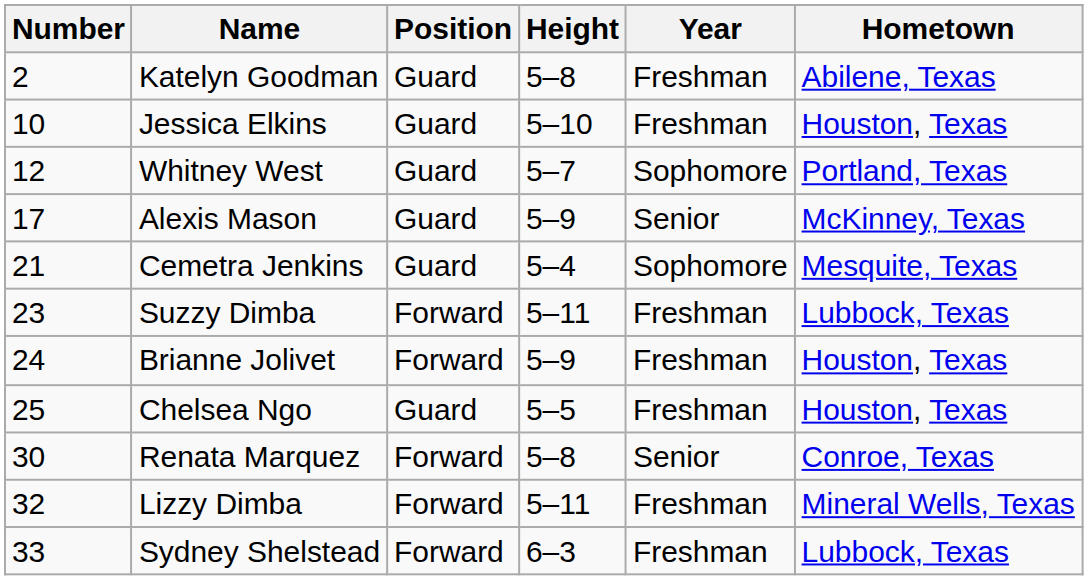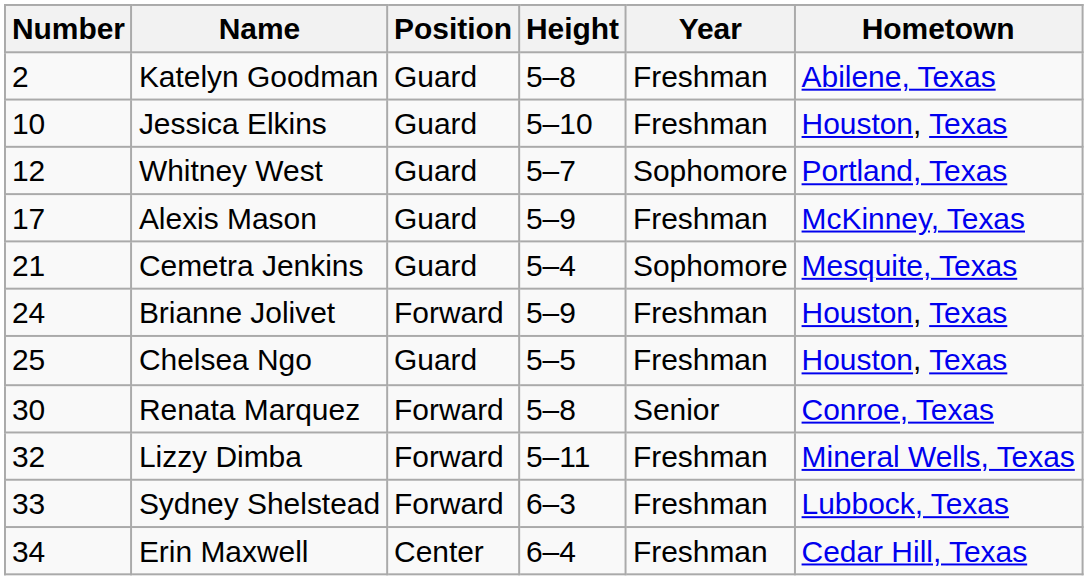 <table class="wikitable" style="font-size: 95%;">
 <tr>
 <th>Number</th>
 <th>Name</th>
 <th>Position</th>
 <th>Height</th>
 <th>Year</th>
 <th>Hometown</th>
 </tr>
 <tr>
 <td>2</td>
 <td>Katelyn Goodman</td>
 <td>Guard</td>
 <td>5–8</td>
 <td>Freshman</td>
 <td><a href='#'>Abilene, Texas</a></td>
 </tr>
 <tr>
 <td>10</td>
 <td>Jessica Elkins</td>
 <td>Guard</td>
 <td>5–10</td>
 <td>Freshman</td>
 <td><a href='#'>Houston</a>, <a href='#'>Texas</a></td>
 </tr>
 <tr>
 <td>12</td>
 <td>Whitney West</td>
 <td>Guard</td>
 <td>5–7</td>
 <td>Sophomore</td>
 <td><a href='#'>Portland, Texas</a></td>
 </tr>
 <tr>
 <td>17</td>
 <td>Alexis Mason</td>
 <td>Guard</td>
 <td>5–9</td>
-<td>Senior</td>
+<td>Freshman</td>
 <td><a href='#'>McKinney, Texas</a></td>
 </tr>
 <tr>
 <td>21</td>
 <td>Cemetra Jenkins</td>
 <td>Guard</td>
 <td>5–4</td>
 <td>Sophomore</td>
 <td><a href='#'>Mesquite, Texas</a></td>
-</tr>
-<tr>
-<td>23</td>
-<td>Suzzy Dimba</td>
-<td>Forward</td>
-<td>5–11</td>
-<td>Freshman</td>
-<td><a href='#'>Lubbock, Texas</a></td>
 </tr>
 <tr>
 <td>24</td>
 <td>Brianne Jolivet</td>
 <td>Forward</td>
 <td>5–9</td>
 <td>Freshman</td>
 <td><a href='#'>Houston</a>, <a href='#'>Texas</a></td>
 </tr>
 <tr>
 <td>25</td>
 <td>Chelsea Ngo</td>
 <td>Guard</td>
 <td>5–5</td>
 <td>Freshman</td>
 <td><a href='#'>Houston</a>, <a href='#'>Texas</a></td>
 </tr>
 <tr>
 <td>30</td>
 <td>Renata Marquez</td>
 <td>Forward</td>
 <td>5–8</td>
 <td>Senior</td>
 <td><a href='#'>Conroe, Texas</a></td>
 </tr>
 <tr>
 <td>32</td>
 <td>Lizzy Dimba</td>
 <td>Forward</td>
 <td>5–11</td>
 <td>Freshman</td>
 <td><a href='#'>Mineral Wells, Texas</a></td>
 </tr>
 <tr>
 <td>33</td>
 <td>Sydney Shelstead</td>
 <td>Forward</td>
 <td>6–3</td>
 <td>Freshman</td>
 <td><a href='#'>Lubbock, Texas</a></td>
 </tr>
+<tr>
+<td>34</td>
+<td>Erin Maxwell</td>
+<td>Center</td>
+<td>6–4</td>
+<td>Freshman</td>
+<td><a href='#'>Cedar Hill, Texas</a></td>
+</tr>
 </table>
